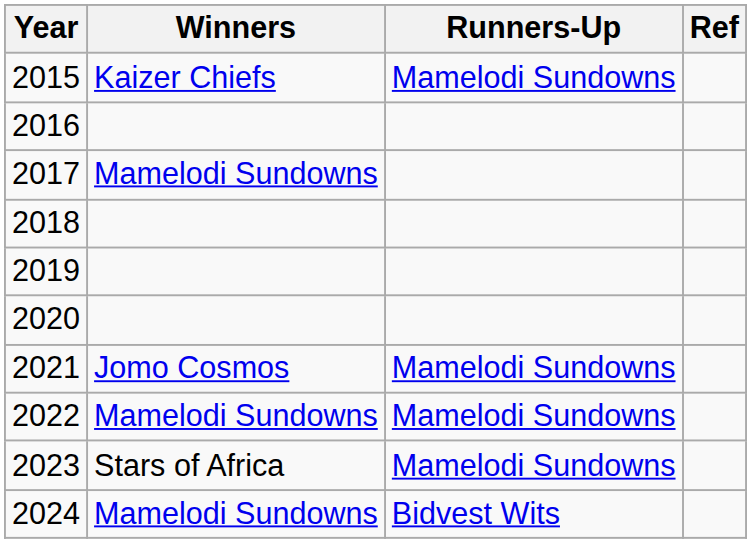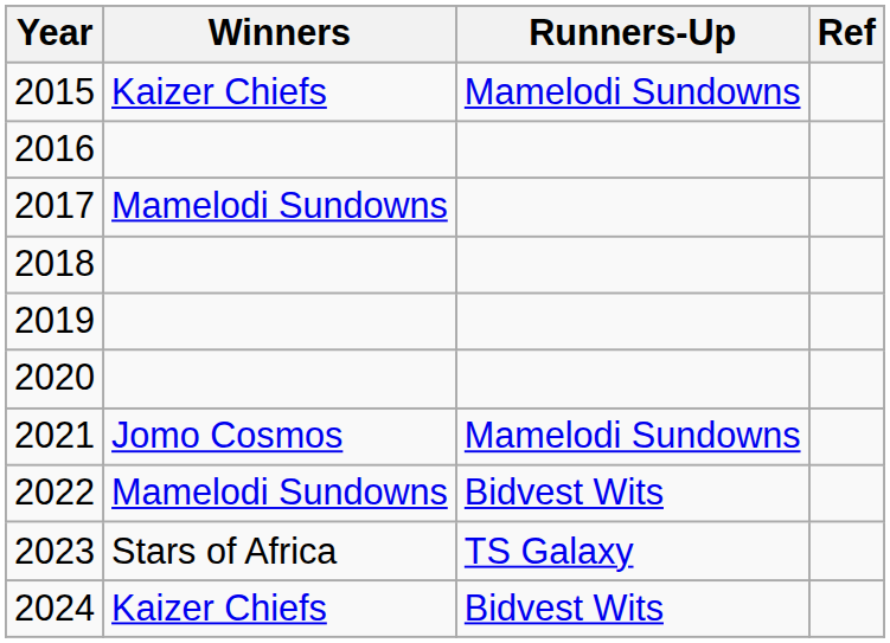 <table class="wikitable">
 <tr>
 <th>Year</th>
 <th>Winners</th>
 <th>Runners-Up</th>
 <th>Ref</th>
 </tr>
 <tr>
 <td>2015</td>
 <td><a href='#'>Kaizer Chiefs</a></td>
 <td><a href='#'>Mamelodi Sundowns</a></td>
 <td></td>
 </tr>
 <tr>
 <td>2016</td>
 <td></td>
 <td></td>
 <td></td>
 </tr>
 <tr>
 <td>2017</td>
 <td><a href='#'>Mamelodi Sundowns</a></td>
 <td></td>
 <td></td>
 </tr>
 <tr>
 <td>2018</td>
 <td></td>
 <td></td>
 <td></td>
 </tr>
 <tr>
 <td>2019</td>
 <td></td>
 <td></td>
 <td></td>
 </tr>
 <tr>
 <td>2020</td>
 <td></td>
 <td></td>
 <td></td>
 </tr>
 <tr>
 <td>2021</td>
 <td><a href='#'>Jomo Cosmos</a></td>
 <td><a href='#'>Mamelodi Sundowns</a></td>
 <td></td>
 </tr>
 <tr>
 <td>2022</td>
 <td><a href='#'>Mamelodi Sundowns</a></td>
-<td><a href='#'>Mamelodi Sundowns</a></td>
+<td><a href='#'>Bidvest Wits</a></td>
 <td></td>
 </tr>
 <tr>
 <td>2023</td>
 <td>Stars of Africa</td>
-<td><a href='#'>Mamelodi Sundowns</a></td>
+<td><a href='#'>TS Galaxy</a></td>
 <td></td>
 </tr>
 <tr>
 <td>2024</td>
-<td><a href='#'>Mamelodi Sundowns</a></td>
+<td><a href='#'>Kaizer Chiefs</a></td>
 <td><a href='#'>Bidvest Wits</a></td>
 <td></td>
 </tr>
 </table>
